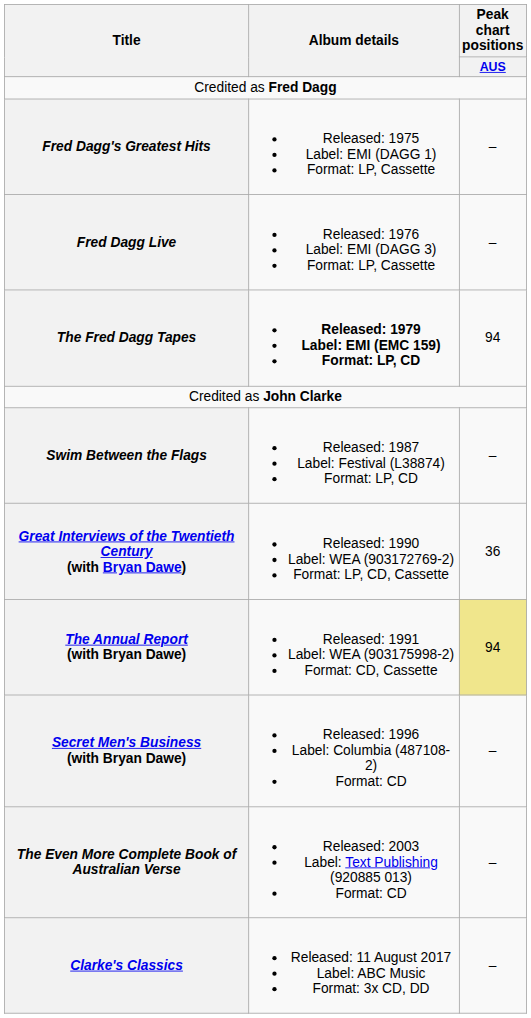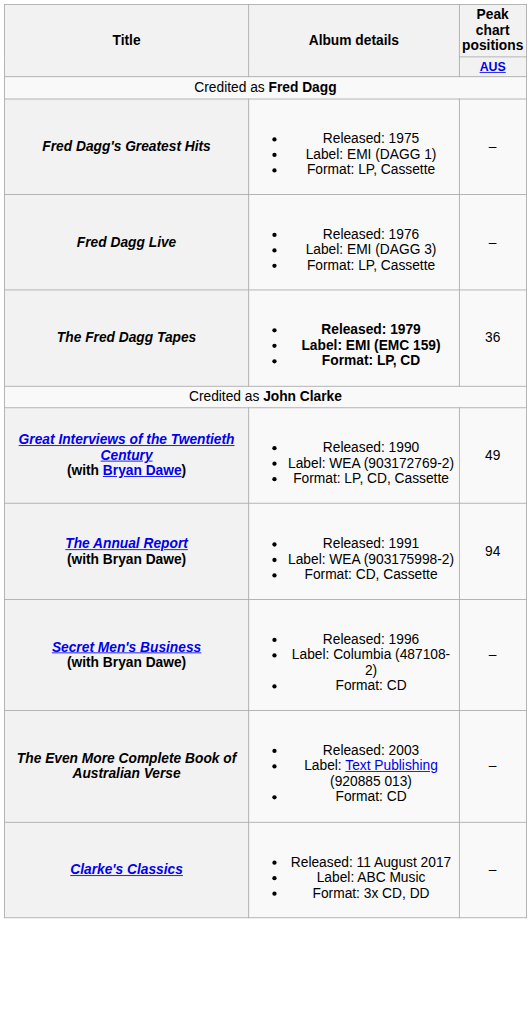 <table class="wikitable plainrowheaders" style="text-align:center;" border="1">
 <tr>
 <th scope="col" rowspan="2">Title</th>
 <th scope="col" rowspan="2">Album details</th>
 <th scope="col" colspan="1">Peak chart positions</th>
 </tr>
 <tr>
 <th scope="col" style="width:3em;font-size:90%;"><a href='#'>AUS</a><br></th>
 </tr>
 <tr>
 <td colspan=3>Credited as <strong>Fred Dagg</strong></td>
 </tr>
 <tr>
 <th scope="row"><em>Fred Dagg's Greatest Hits</em></th>
 <td><br><ul><li>Released: 1975</li><li>Label: EMI (DAGG 1)</li><li>Format: LP, Cassette</li></ul></td>
 <td align="center">–</td>
 </tr>
 <tr>
 <th scope="row"><em>Fred Dagg Live</em></th>
 <td><br><ul><li>Released: 1976</li><li>Label: EMI (DAGG 3)</li><li>Format: LP, Cassette</li></ul></td>
 <td align="center">–</td>
 </tr>
 <tr>
 <th scope="row"><em>The Fred Dagg Tapes</em></th>
 <td><strong><br><ul><li>Released: 1979</li><li>Label: EMI (EMC 159)</li><li>Format: LP, CD</li></ul></strong></td>
-<td align="center">94</td>
+<td align="center">36</td>
 </tr>
 <tr>
 <td colspan=3>Credited as <strong>John Clarke</strong></td>
 </tr>
 <tr>
-<th scope="row"><em>Swim Between the Flags</em></th>
-<td><br><ul><li>Released: 1987</li><li>Label: Festival (L38874)</li><li>Format: LP, CD</li></ul></td>
-<td align="center">–</td>
-</tr>
-<tr>
 <th scope="row"><em><a href='#'>Great Interviews of the Twentieth Century</a></em> <br> (with <a href='#'>Bryan Dawe</a>)</th>
 <td><br><ul><li>Released: 1990</li><li>Label: WEA (903172769-2)</li><li>Format: LP, CD, Cassette</li></ul></td>
-<td align="center">36</td>
+<td align="center">49</td>
 </tr>
 <tr>
 <th scope="row"><em><a href='#'>The Annual Report</a></em> <br> (with Bryan Dawe)</th>
 <td><br><ul><li>Released: 1991</li><li>Label: WEA (903175998-2)</li><li>Format: CD, Cassette</li></ul></td>
-<td align="center" style="background: khaki;">94</td>
+<td align="center">94</td>
 </tr>
 <tr>
 <th scope="row"><em><a href='#'>Secret Men's Business</a></em> <br> (with Bryan Dawe)</th>
 <td><br><ul><li>Released: 1996</li><li>Label: Columbia (487108-2)</li><li>Format: CD</li></ul></td>
 <td align="center">–</td>
 </tr>
 <tr>
 <th scope="row"><em>The Even More Complete Book of Australian Verse</em></th>
 <td><br><ul><li>Released: 2003</li><li>Label: <a href='#'>Text Publishing</a> (920885 013)</li><li>Format: CD</li></ul></td>
 <td align="center">–</td>
 </tr>
 <tr>
 <th scope="row"><em><a href='#'>Clarke's Classics</a></em></th>
 <td><br><ul><li>Released: 11 August 2017</li><li>Label: ABC Music</li><li>Format: 3x CD, DD</li></ul></td>
 <td>–</td>
 </tr>
 </table>
